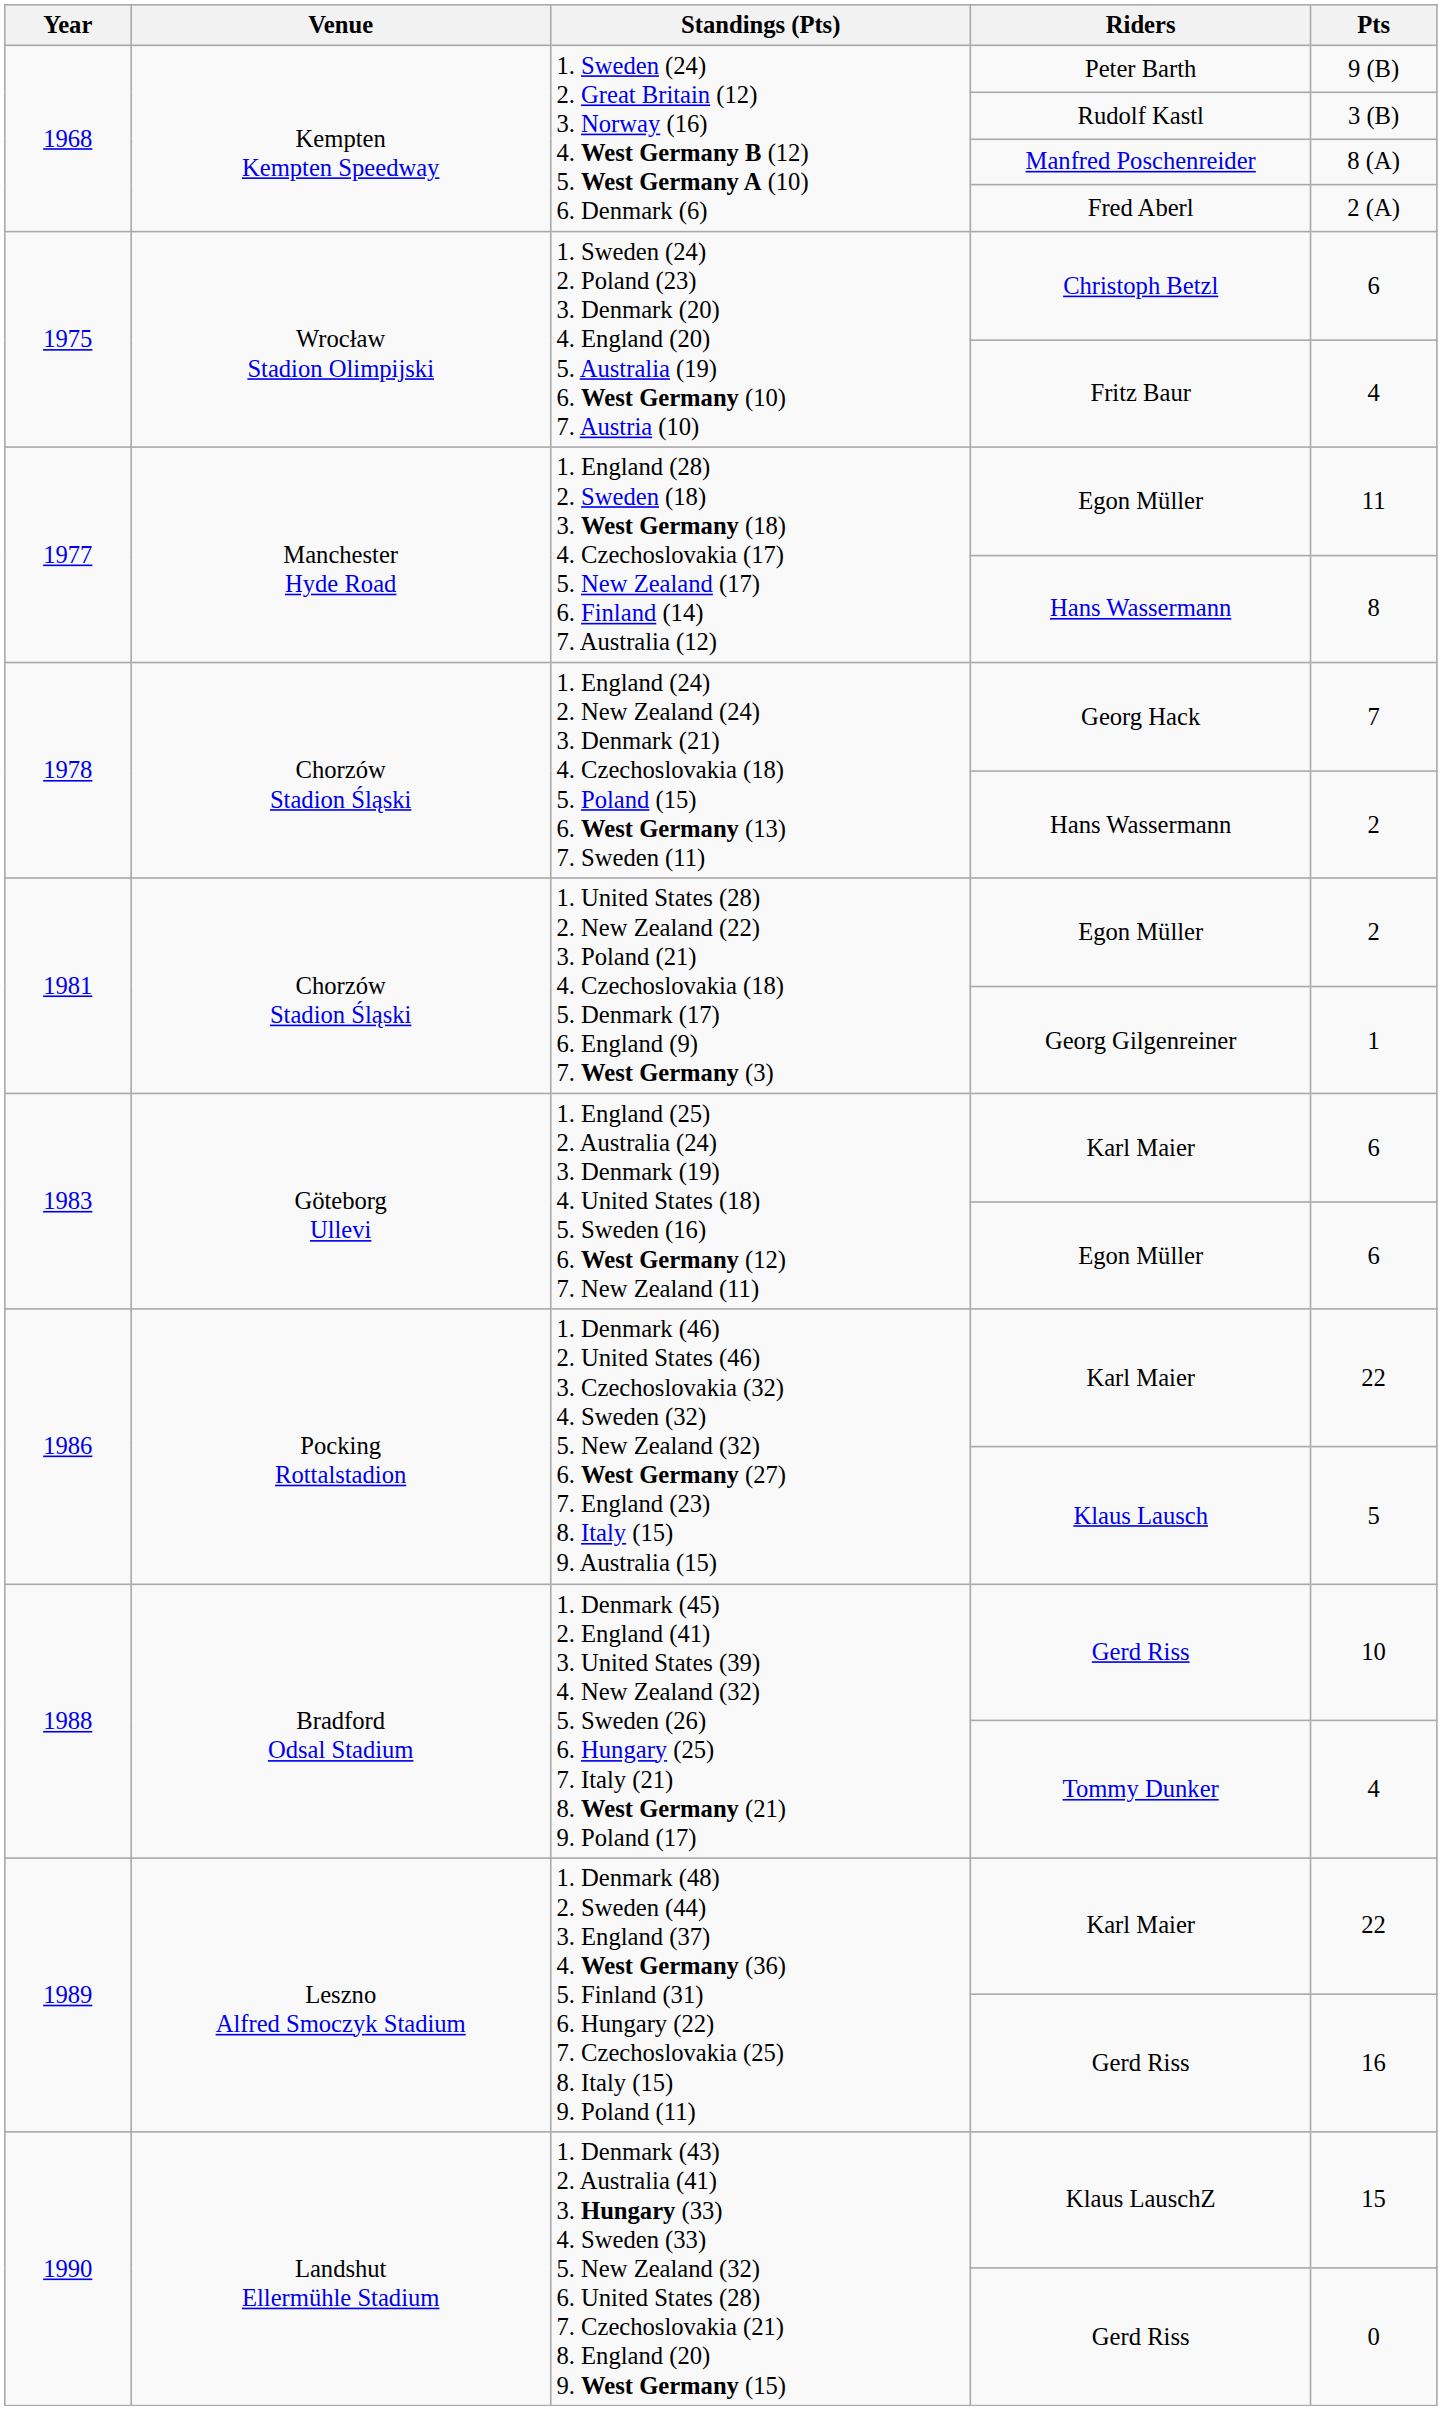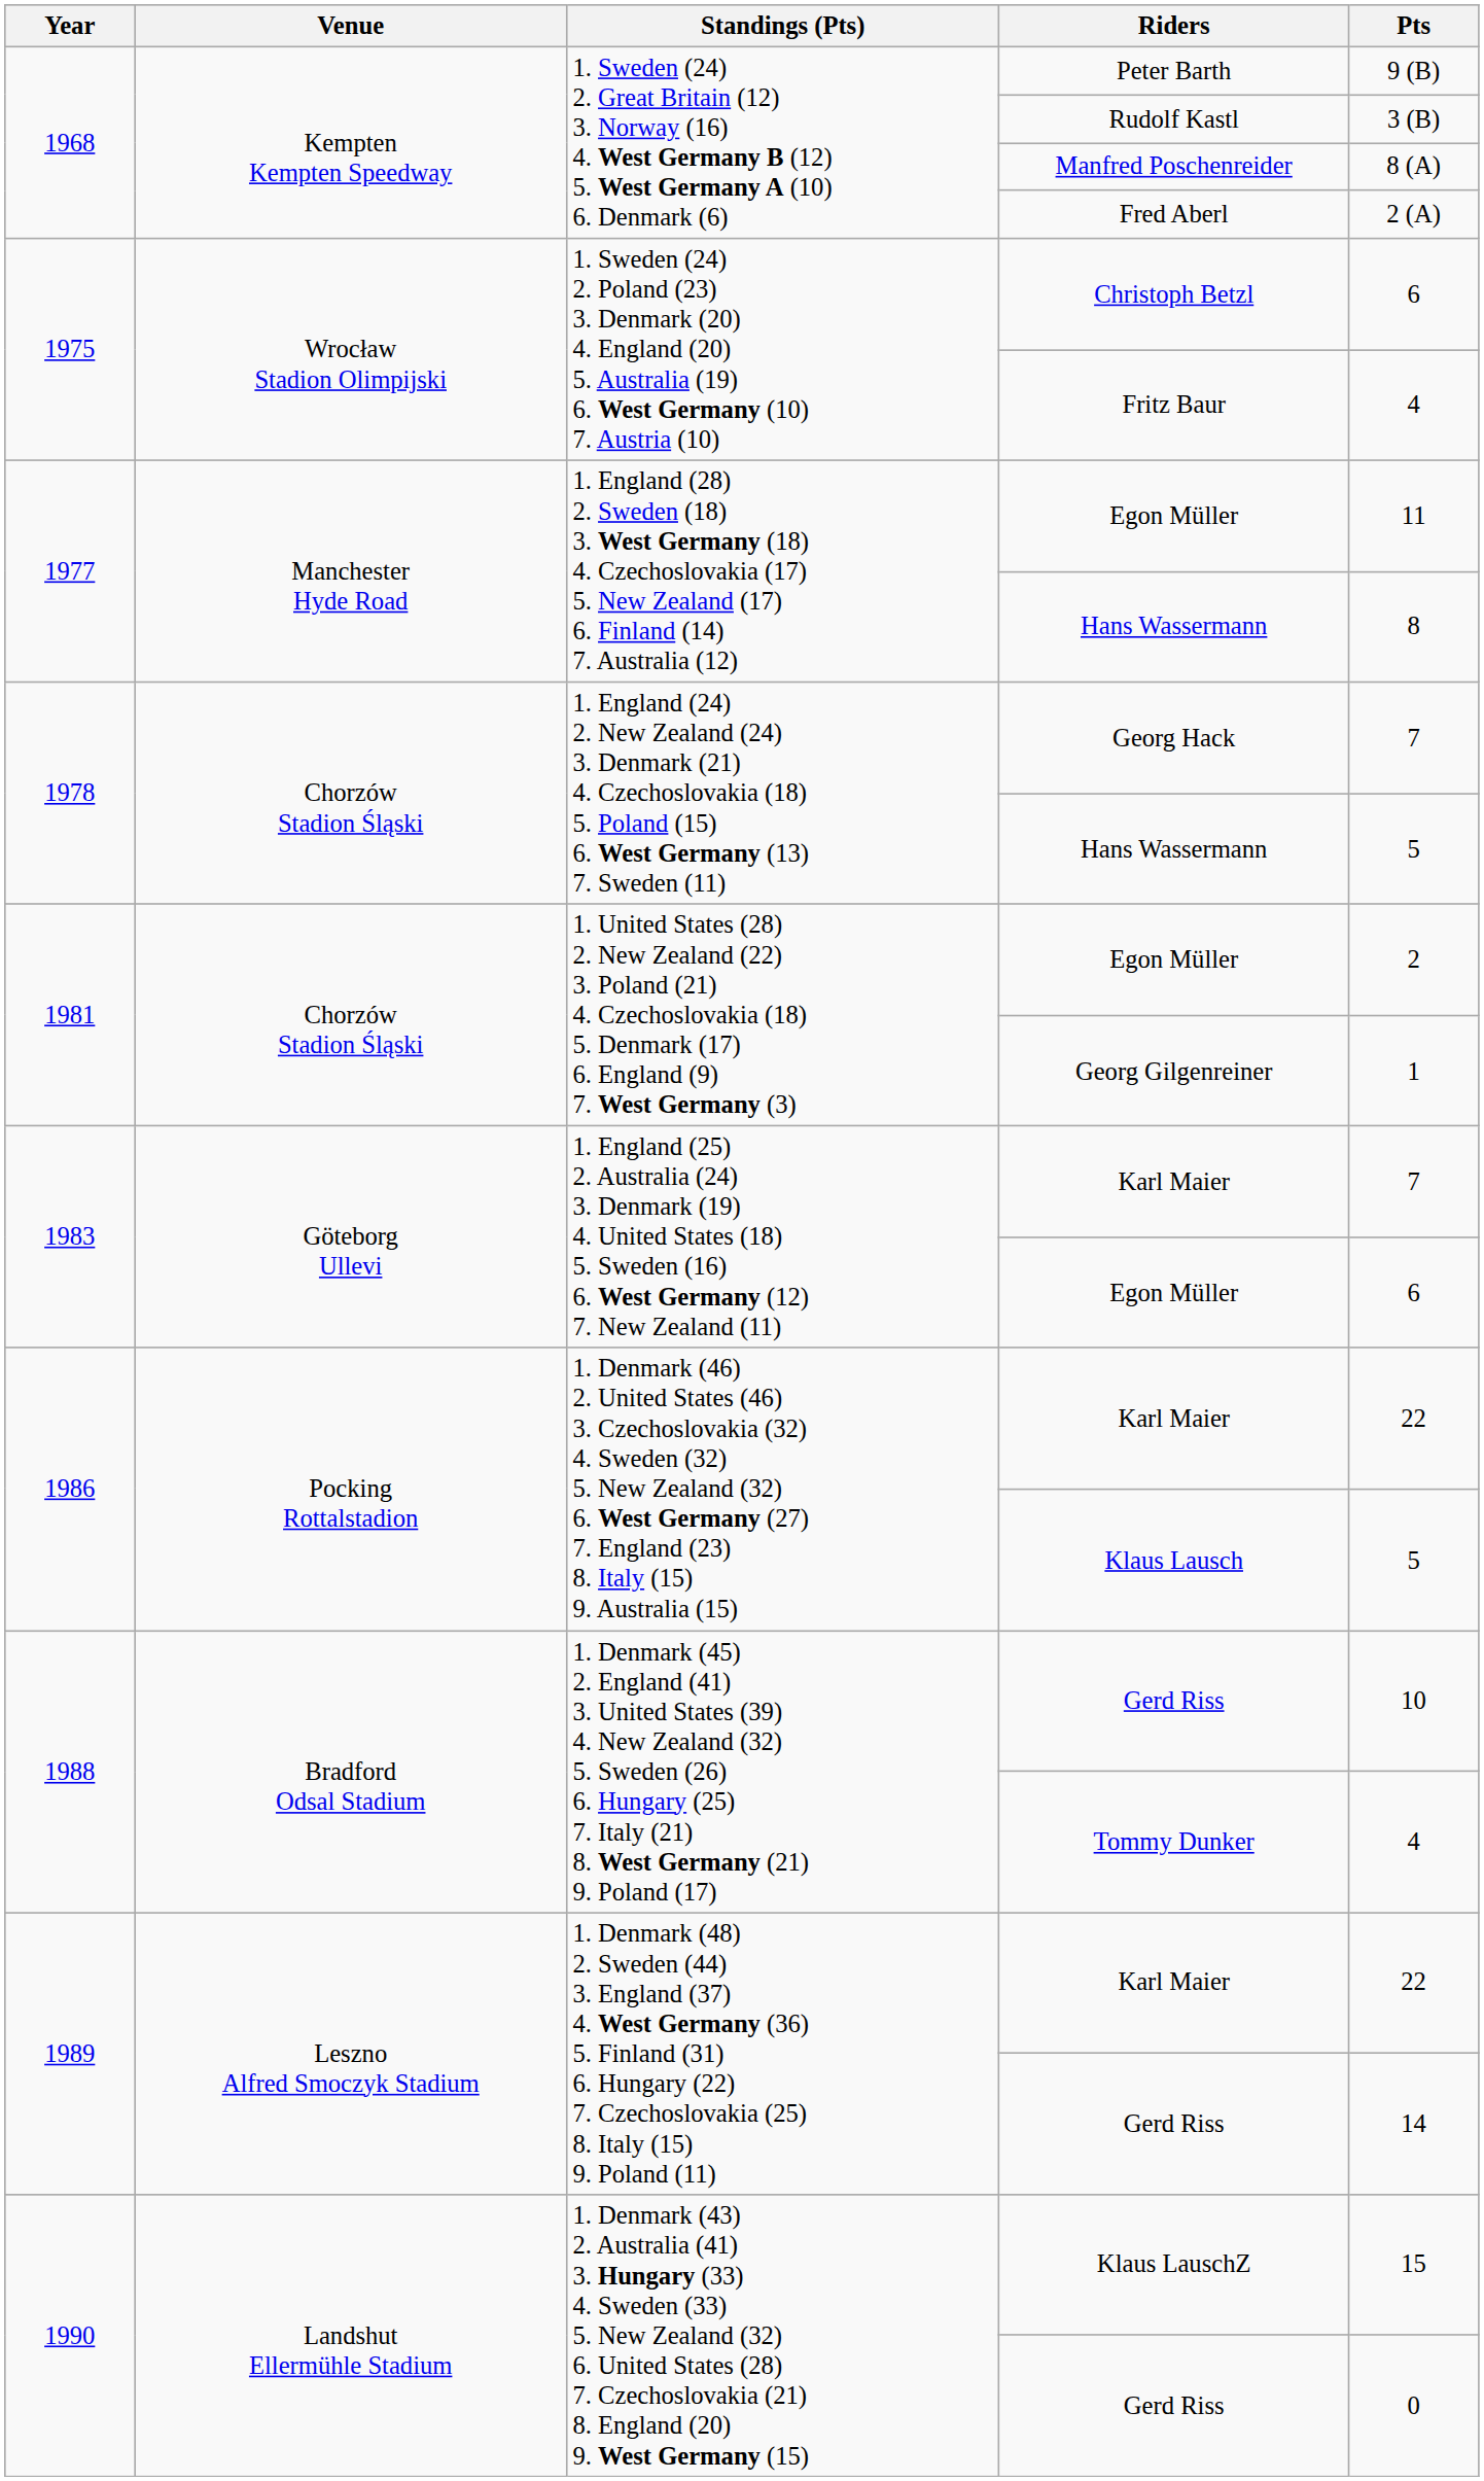 <table class="wikitable"   style="font-size: 95%; width: 70%; text-align: center;">
 <tr>
 <th width=40>Year</th>
 <th width=150>Venue</th>
 <th width=150>Standings (Pts)</th>
 <th width=120>Riders</th>
 <th width=40>Pts</th>
 </tr>
 <tr>
 <td rowspan="4"><a href='#'>1968</a></td>
 <td rowspan="4"><br>Kempten<br> <a href='#'>Kempten Speedway</a></td>
 <td rowspan="4" style="text-align: left;">1.  <a href='#'>Sweden</a> (24)<br>2.  <a href='#'>Great Britain</a> (12)<br>3.  <a href='#'>Norway</a> (16)<br> 4.  <strong>West Germany B</strong> (12)<br>5. <strong>West Germany A</strong> (10)<br>6.  Denmark (6)</td>
 <td>Peter Barth</td>
 <td>9 (B)</td>
 </tr>
 <tr>
 <td>Rudolf Kastl</td>
 <td>3 (B)</td>
 </tr>
 <tr>
 <td><a href='#'>Manfred Poschenreider</a></td>
 <td>8 (A)</td>
 </tr>
 <tr>
 <td>Fred Aberl</td>
 <td>2 (A)</td>
 </tr>
 <tr>
 <td rowspan="2"><a href='#'>1975</a></td>
 <td rowspan="2"><br>Wrocław<br><a href='#'>Stadion Olimpijski</a></td>
 <td rowspan="2" style="text-align: left;">1.  Sweden (24)<br>2.  Poland (23) <br>3.  Denmark (20)<br>4.  England (20) <br>5.  <a href='#'>Australia</a> (19)<br>6.  <strong>West Germany</strong> (10)<br>7.  <a href='#'>Austria</a> (10)</td>
 <td><a href='#'>Christoph Betzl</a></td>
 <td>6</td>
 </tr>
 <tr>
 <td>Fritz Baur</td>
 <td>4</td>
 </tr>
 <tr>
 <td rowspan="2"><a href='#'>1977</a></td>
 <td rowspan="2"><br>Manchester<br> <a href='#'>Hyde Road</a></td>
 <td rowspan="2" style="text-align: left;">1.  England (28)<br>2.  <a href='#'>Sweden</a> (18)<br>3.  <strong>West Germany</strong> (18)<br>4. Czechoslovakia (17)<br>5.  <a href='#'>New Zealand</a> (17)<br>6.  <a href='#'>Finland</a> (14)<br>7. Australia (12)</td>
 <td>Egon Müller</td>
 <td>11</td>
 </tr>
 <tr>
 <td><a href='#'>Hans Wassermann</a></td>
 <td>8</td>
 </tr>
 <tr>
 <td rowspan="2"><a href='#'>1978</a></td>
 <td rowspan="2"><br>Chorzów<br><a href='#'>Stadion Śląski</a></td>
 <td rowspan="2" style="text-align: left;">1.  England (24)<br>2.  New Zealand (24)<br>3.  Denmark (21)<br>4.  Czechoslovakia (18)<br>5.  <a href='#'>Poland</a> (15)<br>6.  <strong>West Germany</strong> (13)<br>7.  Sweden (11)</td>
 <td>Georg Hack</td>
 <td>7</td>
 </tr>
 <tr>
 <td>Hans Wassermann</td>
-<td>2</td>
+<td>5</td>
 </tr>
 <tr>
 <td rowspan="2"><a href='#'>1981</a></td>
 <td rowspan="2"><br>Chorzów<br><a href='#'>Stadion Śląski</a></td>
 <td rowspan="2" style="text-align: left;">1.  United States (28) <br>2.  New Zealand (22)<br>3.  Poland (21)<br>4.  Czechoslovakia (18)<br>5.  Denmark (17)<br>6.  England (9)<br>7.  <strong>West Germany</strong> (3)</td>
 <td>Egon Müller</td>
 <td>2</td>
 </tr>
 <tr>
 <td>Georg Gilgenreiner</td>
 <td>1</td>
 </tr>
 <tr>
 <td rowspan="2"><a href='#'>1983</a></td>
 <td rowspan="2"><br>Göteborg<br><a href='#'>Ullevi</a></td>
 <td rowspan="2" style="text-align: left;">1.  England (25)<br>2.  Australia (24) <br>3.  Denmark (19)<br>4.  United States (18)<br>5.  Sweden (16)<br>6.  <strong>West Germany</strong> (12)<br>7.  New Zealand (11)</td>
 <td>Karl Maier</td>
-<td>6</td>
+<td>7</td>
 </tr>
 <tr>
 <td>Egon Müller</td>
 <td>6</td>
 </tr>
 <tr>
 <td rowspan="2"><a href='#'>1986</a></td>
 <td rowspan="2"><br>Pocking<br><a href='#'>Rottalstadion</a></td>
 <td rowspan="2" style="text-align: left;">1.  Denmark (46)<br>2.  United States (46)<br>3.  Czechoslovakia (32)<br>4.  Sweden (32)<br>5.  New Zealand (32)<br>6.  <strong>West Germany</strong> (27)<br>7.  England (23)<br>8.  <a href='#'>Italy</a> (15)<br>9.  Australia (15)</td>
 <td>Karl Maier</td>
 <td>22</td>
 </tr>
 <tr>
 <td><a href='#'>Klaus Lausch</a></td>
 <td>5</td>
 </tr>
 <tr>
 <td rowspan="2"><a href='#'>1988</a></td>
 <td rowspan="2"><br>Bradford<br><a href='#'>Odsal Stadium</a></td>
 <td rowspan="2" style="text-align: left;">1.  Denmark (45)<br>2.  England (41) <br>3.  United States (39)<br>4.  New Zealand (32) <br>5.  Sweden (26)<br>6.  <a href='#'>Hungary</a> (25)<br>7.  Italy (21)<br>8.  <strong>West Germany</strong> (21)<br>9.  Poland (17)</td>
 <td><a href='#'>Gerd Riss</a></td>
 <td>10</td>
 </tr>
 <tr>
 <td><a href='#'>Tommy Dunker</a></td>
 <td>4</td>
 </tr>
 <tr>
 <td rowspan="2"><a href='#'>1989</a></td>
 <td rowspan="2"><br>Leszno<br><a href='#'>Alfred Smoczyk Stadium</a></td>
 <td rowspan="2" style="text-align: left;">1.  Denmark (48)<br>2.  Sweden (44) <br>3.  England (37)<br>4.  <strong>West Germany</strong> (36) <br>5.  Finland (31)<br>6.  Hungary (22)<br>7.  Czechoslovakia (25)<br>8.  Italy (15)<br>9.  Poland (11)</td>
 <td>Karl Maier</td>
 <td>22</td>
 </tr>
 <tr>
 <td>Gerd Riss</td>
-<td>16</td>
+<td>14</td>
 </tr>
 <tr>
 <td rowspan="2"><a href='#'>1990</a></td>
 <td rowspan="2"><br>Landshut<br><a href='#'>Ellermühle Stadium</a></td>
 <td rowspan="2" style="text-align: left;">1.  Denmark (43)<br>2.  Australia (41) <br>3.  <strong>Hungary</strong> (33)<br>4.  Sweden (33)<br>5.  New Zealand (32)<br>6.  United States (28)<br>7.  Czechoslovakia (21)<br>8.  England (20)<br> 9.  <strong>West Germany</strong> (15)</td>
 <td>Klaus LauschZ</td>
 <td>15</td>
 </tr>
 <tr>
 <td>Gerd Riss</td>
 <td>0</td>
 </tr>
 </table>
